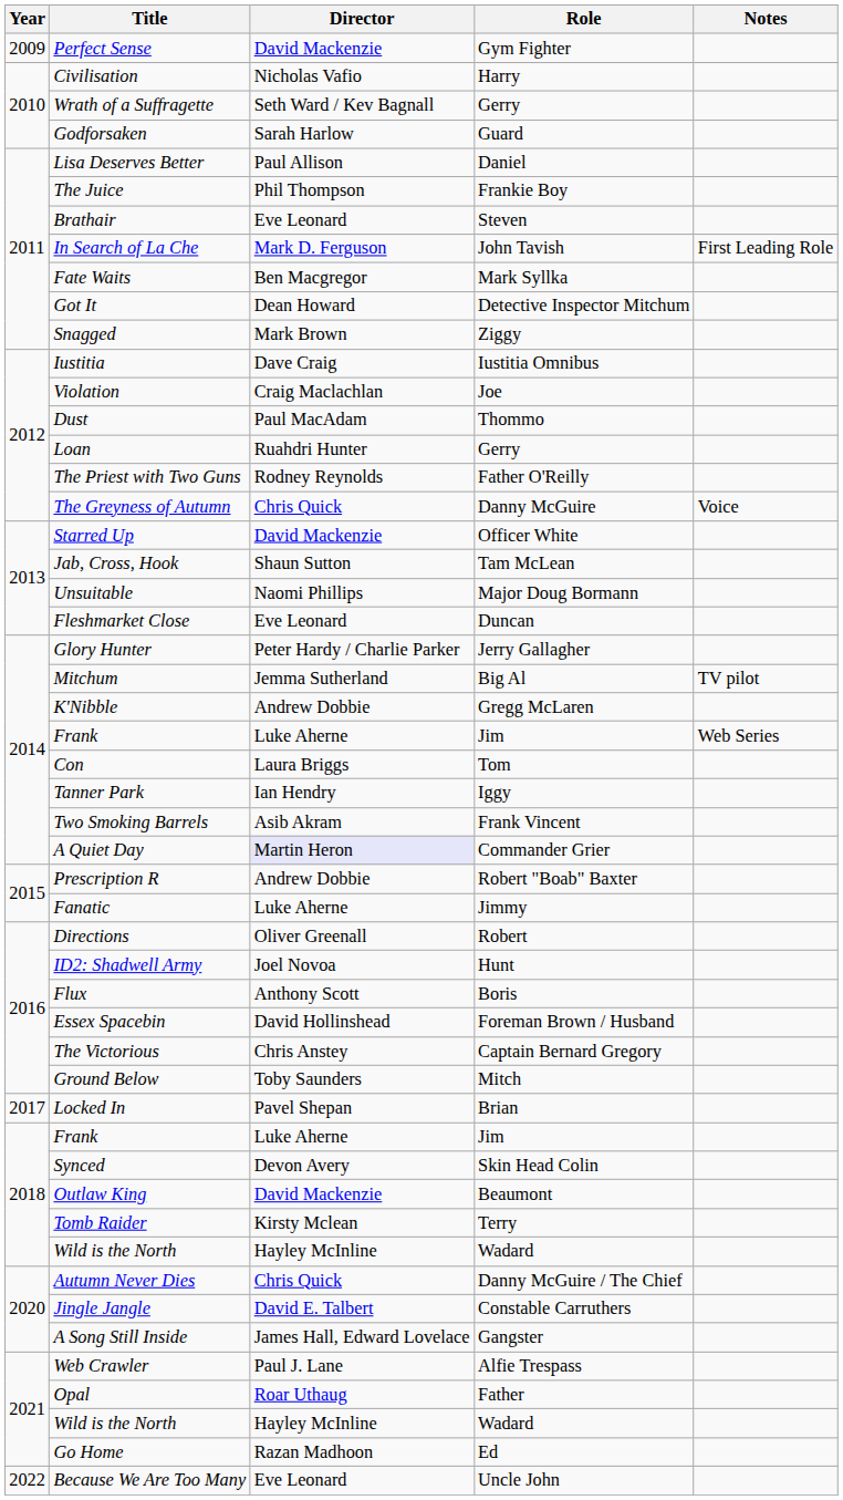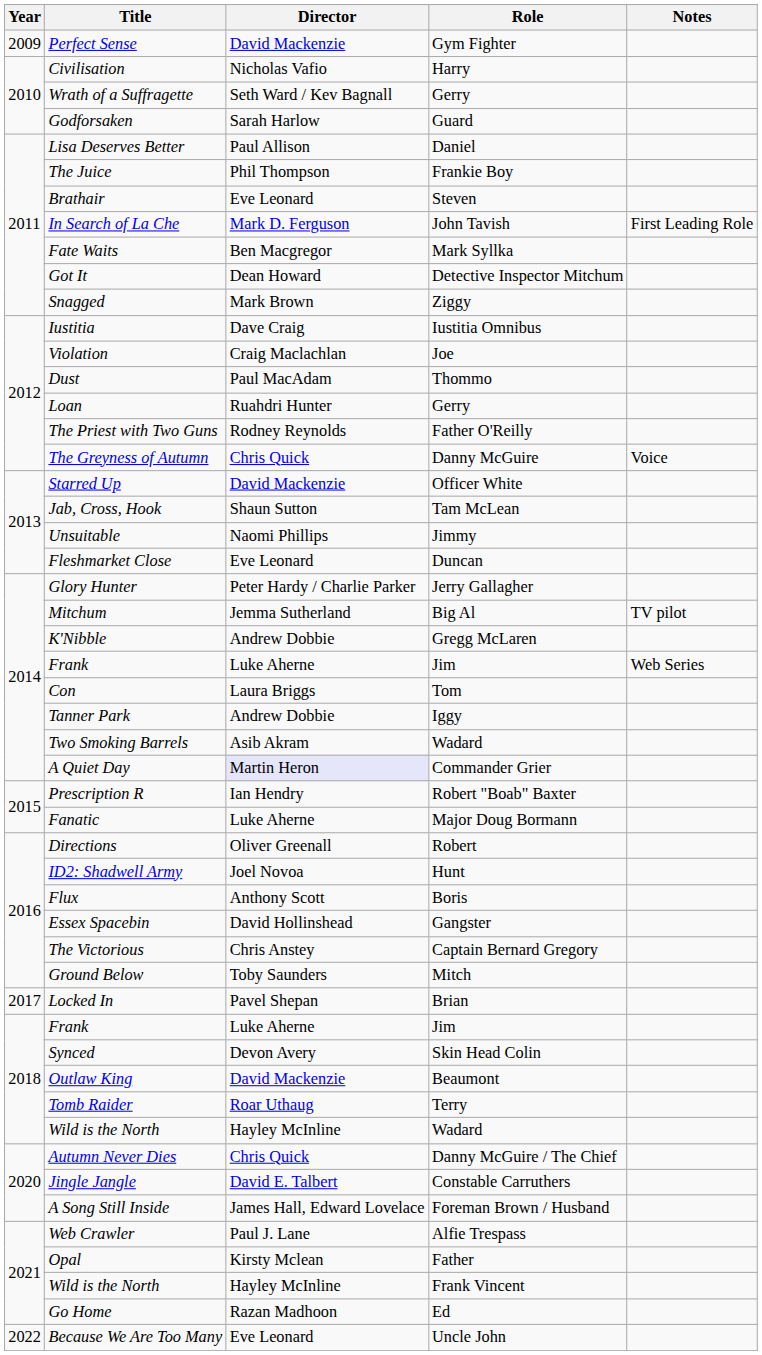 <table class="wikitable sortable">
 <tr>
 <th>Year</th>
 <th>Title</th>
 <th>Director</th>
 <th>Role</th>
 <th class="unsortable">Notes</th>
 </tr>
 <tr>
 <td>2009</td>
 <td><em><a href='#'>Perfect Sense</a></em></td>
 <td><a href='#'>David Mackenzie</a></td>
 <td>Gym Fighter</td>
 <td></td>
 </tr>
 <tr>
 <td rowspan="3">2010</td>
 <td><em>Civilisation</em></td>
 <td>Nicholas Vafio</td>
 <td>Harry</td>
 <td></td>
 </tr>
 <tr>
 <td><em>Wrath of a Suffragette</em></td>
 <td>Seth Ward / Kev Bagnall</td>
 <td>Gerry</td>
 <td></td>
 </tr>
 <tr>
 <td><em>Godforsaken</em></td>
 <td>Sarah Harlow</td>
 <td>Guard</td>
 <td></td>
 </tr>
 <tr>
 <td rowspan="7">2011</td>
 <td><em>Lisa Deserves Better</em></td>
 <td>Paul Allison</td>
 <td>Daniel</td>
 <td></td>
 </tr>
 <tr>
 <td><em>The Juice</em></td>
 <td>Phil Thompson</td>
 <td>Frankie Boy</td>
 <td></td>
 </tr>
 <tr>
 <td><em>Brathair</em></td>
 <td>Eve Leonard</td>
 <td>Steven</td>
 <td></td>
 </tr>
 <tr>
 <td><em><a href='#'>In Search of La Che</a></em></td>
 <td><a href='#'>Mark D. Ferguson</a></td>
 <td>John Tavish</td>
 <td>First Leading Role</td>
 </tr>
 <tr>
 <td><em>Fate Waits</em></td>
 <td>Ben Macgregor</td>
 <td>Mark Syllka</td>
 <td></td>
 </tr>
 <tr>
 <td><em>Got It</em></td>
 <td>Dean Howard</td>
 <td>Detective Inspector Mitchum</td>
 <td></td>
 </tr>
 <tr>
 <td><em>Snagged</em></td>
 <td>Mark Brown</td>
 <td>Ziggy</td>
 <td></td>
 </tr>
 <tr>
 <td rowspan="6">2012</td>
 <td><em>Iustitia</em></td>
 <td>Dave Craig</td>
 <td>Iustitia Omnibus</td>
 <td></td>
 </tr>
 <tr>
 <td><em>Violation</em></td>
 <td>Craig Maclachlan</td>
 <td>Joe</td>
 <td></td>
 </tr>
 <tr>
 <td><em>Dust</em></td>
 <td>Paul MacAdam</td>
 <td>Thommo</td>
 <td></td>
 </tr>
 <tr>
 <td><em>Loan</em></td>
 <td>Ruahdri Hunter</td>
 <td>Gerry</td>
 <td></td>
 </tr>
 <tr>
 <td><em>The Priest with Two Guns</em></td>
 <td>Rodney Reynolds</td>
 <td>Father O'Reilly</td>
 <td></td>
 </tr>
 <tr>
 <td><em><a href='#'>The Greyness of Autumn</a></em></td>
 <td><a href='#'>Chris Quick</a></td>
 <td>Danny McGuire</td>
 <td>Voice</td>
 </tr>
 <tr>
 <td rowspan="4">2013</td>
 <td><em><a href='#'>Starred Up</a></em></td>
 <td><a href='#'>David Mackenzie</a></td>
 <td>Officer White</td>
 <td></td>
 </tr>
 <tr>
 <td><em>Jab, Cross, Hook</em></td>
 <td>Shaun Sutton</td>
 <td>Tam McLean</td>
 <td></td>
 </tr>
 <tr>
 <td><em>Unsuitable</em></td>
 <td>Naomi Phillips</td>
-<td>Major Doug Bormann</td>
+<td>Jimmy</td>
 <td></td>
 </tr>
 <tr>
 <td><em>Fleshmarket Close</em></td>
 <td>Eve Leonard</td>
 <td>Duncan</td>
 <td></td>
 </tr>
 <tr>
 <td rowspan="8">2014</td>
 <td><em>Glory Hunter</em></td>
 <td>Peter Hardy / Charlie Parker</td>
 <td>Jerry Gallagher</td>
 <td></td>
 </tr>
 <tr>
 <td><em>Mitchum</em></td>
 <td>Jemma Sutherland</td>
 <td>Big Al</td>
 <td>TV pilot</td>
 </tr>
 <tr>
 <td><em>K'Nibble</em></td>
 <td>Andrew Dobbie</td>
 <td>Gregg McLaren</td>
 <td></td>
 </tr>
 <tr>
 <td><em>Frank</em></td>
 <td>Luke Aherne</td>
 <td>Jim</td>
 <td>Web Series</td>
 </tr>
 <tr>
 <td><em>Con </em></td>
 <td>Laura Briggs</td>
 <td>Tom</td>
 <td></td>
 </tr>
 <tr>
 <td><em>Tanner Park</em></td>
-<td>Ian Hendry</td>
+<td>Andrew Dobbie</td>
 <td>Iggy</td>
 <td></td>
 </tr>
 <tr>
 <td><em>Two Smoking Barrels</em></td>
 <td>Asib Akram</td>
-<td>Frank Vincent</td>
+<td>Wadard</td>
 <td></td>
 </tr>
 <tr>
 <td><em>A Quiet Day</em></td>
 <td style="background: lavender;">Martin Heron</td>
 <td>Commander Grier</td>
 <td></td>
 </tr>
 <tr>
 <td rowspan="2">2015</td>
 <td><em>Prescription R</em></td>
-<td>Andrew Dobbie</td>
+<td>Ian Hendry</td>
 <td>Robert "Boab" Baxter</td>
 <td></td>
 </tr>
 <tr>
 <td><em>Fanatic</em></td>
 <td>Luke Aherne</td>
-<td>Jimmy</td>
+<td>Major Doug Bormann</td>
 <td></td>
 </tr>
 <tr>
 <td rowspan="6">2016</td>
 <td><em>Directions</em></td>
 <td>Oliver Greenall</td>
 <td>Robert</td>
 <td></td>
 </tr>
 <tr>
 <td><em><a href='#'>ID2: Shadwell Army</a></em></td>
 <td>Joel Novoa</td>
 <td>Hunt</td>
 <td></td>
 </tr>
 <tr>
 <td><em>Flux</em></td>
 <td>Anthony Scott</td>
 <td>Boris</td>
 <td></td>
 </tr>
 <tr>
 <td><em>Essex Spacebin</em></td>
 <td>David Hollinshead</td>
-<td>Foreman Brown / Husband</td>
+<td>Gangster</td>
 <td></td>
 </tr>
 <tr>
 <td><em>The Victorious</em></td>
 <td>Chris Anstey</td>
 <td>Captain Bernard Gregory</td>
 <td></td>
 </tr>
 <tr>
 <td><em>Ground Below</em></td>
 <td>Toby Saunders</td>
 <td>Mitch</td>
 <td></td>
 </tr>
 <tr>
 <td rowspan="1">2017</td>
 <td><em>Locked In</em></td>
 <td>Pavel Shepan</td>
 <td>Brian</td>
 <td></td>
 </tr>
 <tr>
 <td rowspan="5">2018</td>
 <td><em>Frank</em></td>
 <td>Luke Aherne</td>
 <td>Jim</td>
 <td></td>
 </tr>
 <tr>
 <td><em>Synced</em></td>
 <td>Devon Avery</td>
 <td>Skin Head Colin</td>
 <td></td>
 </tr>
 <tr>
 <td><em><a href='#'>Outlaw King</a></em></td>
 <td><a href='#'>David Mackenzie</a></td>
 <td>Beaumont</td>
 <td></td>
 </tr>
 <tr>
 <td><em><a href='#'>Tomb Raider</a></em></td>
-<td>Kirsty Mclean</td>
+<td><a href='#'>Roar Uthaug</a></td>
 <td>Terry</td>
 <td></td>
 </tr>
 <tr>
 <td><em>Wild is the North</em></td>
 <td>Hayley McInline</td>
 <td>Wadard</td>
 <td></td>
 </tr>
 <tr>
 <td rowspan="3">2020</td>
 <td><em><a href='#'>Autumn Never Dies</a></em></td>
 <td><a href='#'>Chris Quick</a></td>
 <td>Danny McGuire / The Chief</td>
 <td></td>
 </tr>
 <tr>
 <td><em><a href='#'>Jingle Jangle</a></em></td>
 <td><a href='#'>David E. Talbert</a></td>
 <td>Constable Carruthers</td>
 <td></td>
 </tr>
 <tr>
 <td><em>A Song Still Inside</em></td>
 <td>James Hall, Edward Lovelace</td>
-<td>Gangster</td>
+<td>Foreman Brown / Husband</td>
 <td></td>
 </tr>
 <tr>
 <td rowspan="4">2021</td>
 <td><em>Web Crawler</em></td>
 <td>Paul J. Lane</td>
 <td>Alfie Trespass</td>
 <td></td>
 </tr>
 <tr>
 <td><em>Opal</em></td>
-<td><a href='#'>Roar Uthaug</a></td>
+<td>Kirsty Mclean</td>
 <td>Father</td>
 <td></td>
 </tr>
 <tr>
 <td><em>Wild is the North</em></td>
 <td>Hayley McInline</td>
-<td>Wadard</td>
+<td>Frank Vincent</td>
 <td></td>
 </tr>
 <tr>
 <td><em>Go Home</em></td>
 <td>Razan Madhoon</td>
 <td>Ed</td>
 <td></td>
 </tr>
 <tr>
 <td rowspan="1">2022</td>
 <td><em>Because We Are Too Many</em></td>
 <td>Eve Leonard</td>
 <td>Uncle John</td>
 <td></td>
 </tr>
 <tr>
 </tr>
 </table>
